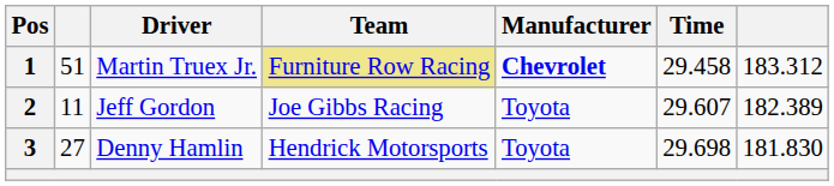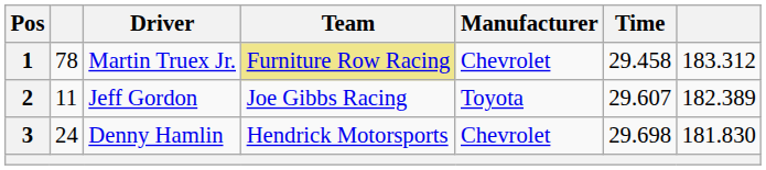 <table class="wikitable" style="font-size:95%">
 <tr>
 <th>Pos</th>
 <th></th>
 <th>Driver</th>
 <th>Team</th>
 <th>Manufacturer</th>
 <th>Time</th>
 <th></th>
 </tr>
 <tr>
 <th>1</th>
-<td>51</td>
+<td>78</td>
 <td><a href='#'>Martin Truex Jr.</a></td>
 <td style="background: khaki;"><a href='#'>Furniture Row Racing</a></td>
-<td><strong><a href='#'>Chevrolet</a></strong></td>
+<td><a href='#'>Chevrolet</a></td>
 <td>29.458</td>
 <td>183.312</td>
 </tr>
 <tr>
 <th>2</th>
 <td>11</td>
 <td><a href='#'>Jeff Gordon</a></td>
 <td><a href='#'>Joe Gibbs Racing</a></td>
 <td><a href='#'>Toyota</a></td>
 <td>29.607</td>
 <td>182.389</td>
 </tr>
 <tr>
 <th>3</th>
-<td>27</td>
+<td>24</td>
 <td><a href='#'>Denny Hamlin</a></td>
 <td><a href='#'>Hendrick Motorsports</a></td>
-<td><a href='#'>Toyota</a></td>
+<td><a href='#'>Chevrolet</a></td>
 <td>29.698</td>
 <td>181.830</td>
 </tr>
 <tr>
 <th colspan="7"></th>
 </tr>
 </table>
